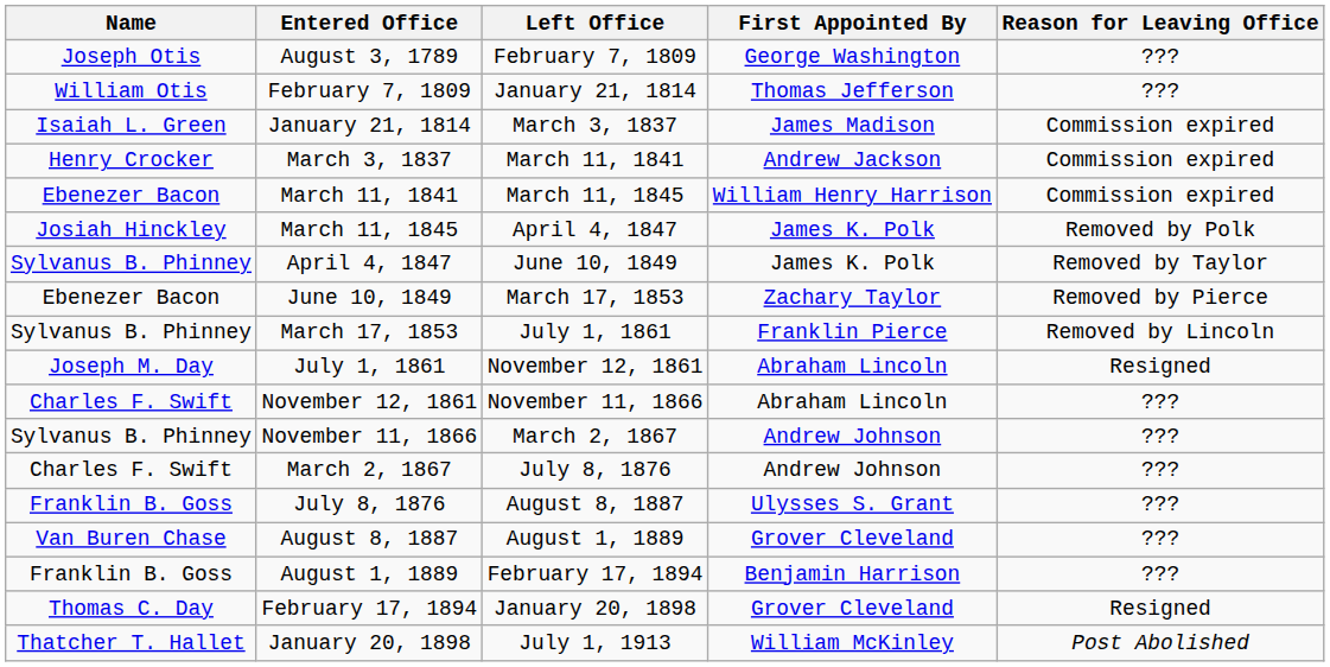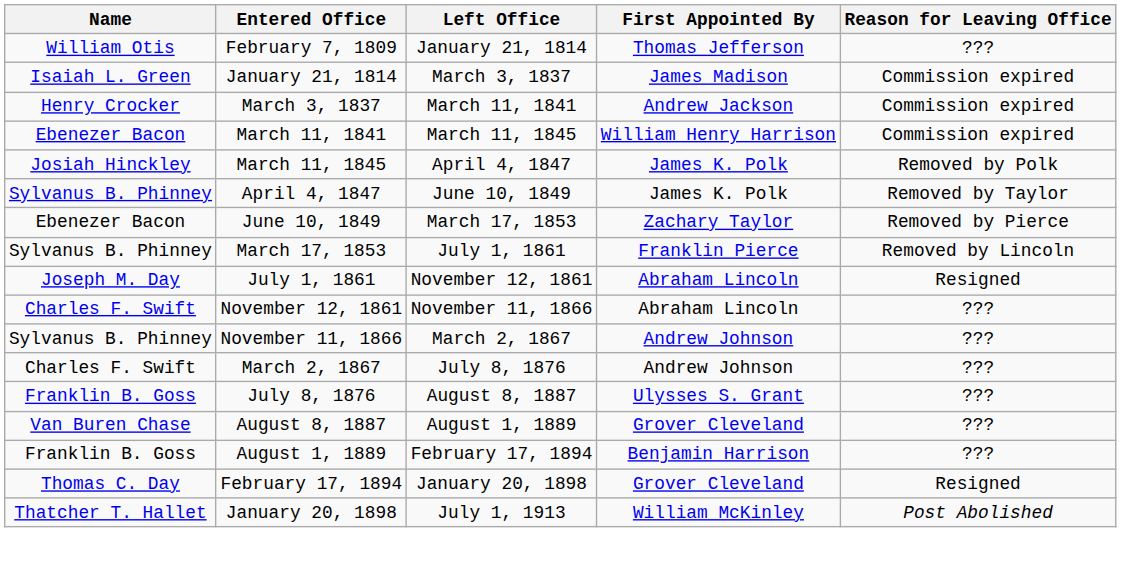 <table class="wikitable" style="text-align: center;">
 <tr>
 <th>Name</th>
 <th>Entered Office</th>
 <th>Left Office</th>
 <th>First Appointed By</th>
 <th>Reason for Leaving Office</th>
-</tr>
-<tr>
-<td><a href='#'>Joseph Otis</a></td>
-<td>August 3, 1789</td>
-<td>February 7, 1809</td>
-<td><a href='#'>George Washington</a></td>
-<td>???</td>
 </tr>
 <tr>
 <td><a href='#'>William Otis</a></td>
 <td>February 7, 1809</td>
 <td>January 21, 1814</td>
 <td><a href='#'>Thomas Jefferson</a></td>
 <td>???</td>
 </tr>
 <tr>
 <td><a href='#'>Isaiah L. Green</a></td>
 <td>January 21, 1814</td>
 <td>March 3, 1837</td>
 <td><a href='#'>James Madison</a></td>
 <td>Commission expired</td>
 </tr>
 <tr>
 <td><a href='#'>Henry Crocker</a></td>
 <td>March 3, 1837</td>
 <td>March 11, 1841</td>
 <td><a href='#'>Andrew Jackson</a></td>
 <td>Commission expired</td>
 </tr>
 <tr>
 <td><a href='#'>Ebenezer Bacon</a></td>
 <td>March 11, 1841</td>
 <td>March 11, 1845</td>
 <td><a href='#'>William Henry Harrison</a></td>
 <td>Commission expired</td>
 </tr>
 <tr>
 <td><a href='#'>Josiah Hinckley</a></td>
 <td>March 11, 1845</td>
 <td>April 4, 1847</td>
 <td><a href='#'>James K. Polk</a></td>
 <td>Removed by Polk</td>
 </tr>
 <tr>
 <td><a href='#'>Sylvanus B. Phinney</a></td>
 <td>April 4, 1847</td>
 <td>June 10, 1849</td>
 <td>James K. Polk</td>
 <td>Removed by Taylor</td>
 </tr>
 <tr>
 <td>Ebenezer Bacon</td>
 <td>June 10, 1849</td>
 <td>March 17, 1853</td>
 <td><a href='#'>Zachary Taylor</a></td>
 <td>Removed by Pierce</td>
 </tr>
 <tr>
 <td>Sylvanus B. Phinney</td>
 <td>March 17, 1853</td>
 <td>July 1, 1861</td>
 <td><a href='#'>Franklin Pierce</a></td>
 <td>Removed by Lincoln</td>
 </tr>
 <tr>
 <td><a href='#'>Joseph M. Day</a></td>
 <td>July 1, 1861</td>
 <td>November 12, 1861</td>
 <td><a href='#'>Abraham Lincoln</a></td>
 <td>Resigned</td>
 </tr>
 <tr>
 <td><a href='#'>Charles F. Swift</a></td>
 <td>November 12, 1861</td>
 <td>November 11, 1866</td>
 <td>Abraham Lincoln</td>
 <td>???</td>
 </tr>
 <tr>
 <td>Sylvanus B. Phinney</td>
 <td>November 11, 1866</td>
 <td>March 2, 1867</td>
 <td><a href='#'>Andrew Johnson</a></td>
 <td>???</td>
 </tr>
 <tr>
 <td>Charles F. Swift</td>
 <td>March 2, 1867</td>
 <td>July 8, 1876</td>
 <td>Andrew Johnson</td>
 <td>???</td>
 </tr>
 <tr>
 <td><a href='#'>Franklin B. Goss</a></td>
 <td>July 8, 1876</td>
 <td>August 8, 1887</td>
 <td><a href='#'>Ulysses S. Grant</a></td>
 <td>???</td>
 </tr>
 <tr>
 <td><a href='#'>Van Buren Chase</a></td>
 <td>August 8, 1887</td>
 <td>August 1, 1889</td>
 <td><a href='#'>Grover Cleveland</a></td>
 <td>???</td>
 </tr>
 <tr>
 <td>Franklin B. Goss</td>
 <td>August 1, 1889</td>
 <td>February 17, 1894</td>
 <td><a href='#'>Benjamin Harrison</a></td>
 <td>???</td>
 </tr>
 <tr>
 <td><a href='#'>Thomas C. Day</a></td>
 <td>February 17, 1894</td>
 <td>January 20, 1898</td>
 <td><a href='#'>Grover Cleveland</a></td>
 <td>Resigned</td>
 </tr>
 <tr>
 <td><a href='#'>Thatcher T. Hallet</a></td>
 <td>January 20, 1898</td>
 <td>July 1, 1913</td>
 <td><a href='#'>William McKinley</a></td>
 <td><em>Post Abolished</em></td>
 </tr>
 </table>
